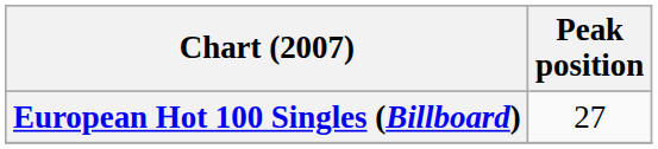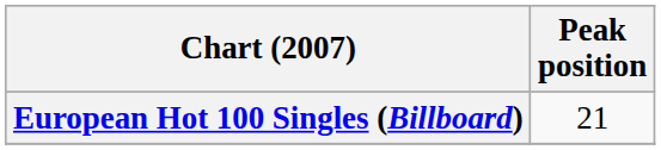 <table class="wikitable sortable plainrowheaders" style="text-align:center">
 <tr>
 <th>Chart (2007)</th>
 <th>Peak<br>position</th>
 </tr>
 <tr>
 <th scope="row"><a href='#'>European Hot 100 Singles</a> (<em><a href='#'>Billboard</a></em>)</th>
-<td align="center">27</td>
+<td align="center">21</td>
 </tr>
 <tr>
 </tr>
 <tr>
 </tr>
 </table>
